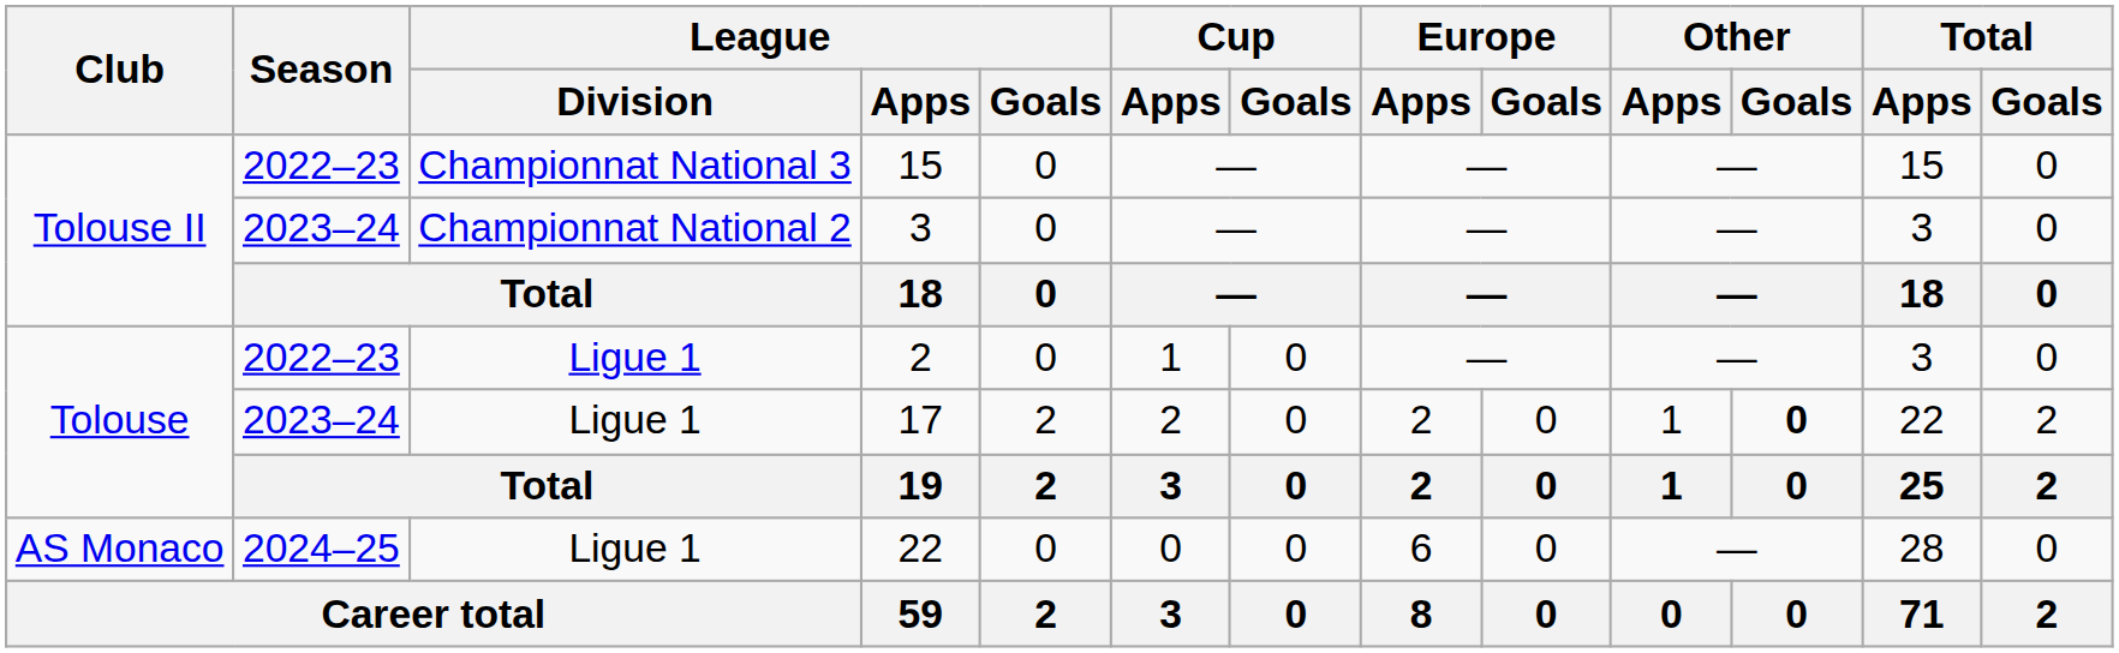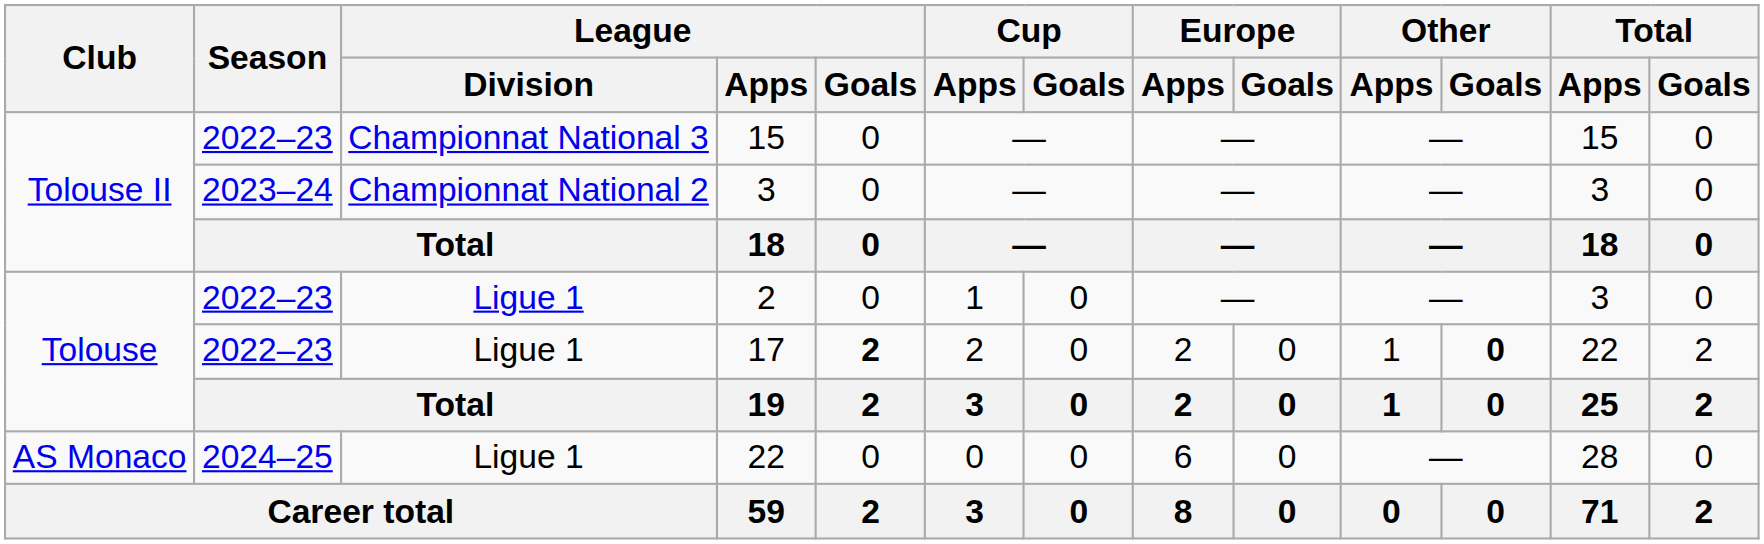 <table class="wikitable" style="text-align: center;">
 <tr>
 <th rowspan="2">Club</th>
 <th rowspan="2">Season</th>
 <th colspan="3">League</th>
 <th colspan="2">Cup</th>
 <th colspan="2">Europe</th>
 <th colspan="2">Other</th>
 <th colspan="2">Total</th>
 </tr>
 <tr>
 <th>Division</th>
 <th>Apps</th>
 <th>Goals</th>
 <th>Apps</th>
 <th>Goals</th>
 <th>Apps</th>
 <th>Goals</th>
 <th>Apps</th>
 <th>Goals</th>
 <th>Apps</th>
 <th>Goals</th>
 </tr>
 <tr>
 <td rowspan="3"><a href='#'>Tolouse II</a></td>
 <td><a href='#'>2022–23</a></td>
 <td><a href='#'>Championnat National 3</a></td>
 <td>15</td>
 <td>0</td>
 <td colspan="2">—</td>
 <td colspan="2">—</td>
 <td colspan="2">—</td>
 <td>15</td>
 <td>0</td>
 </tr>
 <tr>
 <td><a href='#'>2023–24</a></td>
 <td><a href='#'>Championnat National 2</a></td>
 <td>3</td>
 <td>0</td>
 <td colspan="2">—</td>
 <td colspan="2">—</td>
 <td colspan="2">—</td>
 <td>3</td>
 <td>0</td>
 </tr>
 <tr>
 <th colspan="2">Total</th>
 <th>18</th>
 <th>0</th>
 <th colspan="2">—</th>
 <th colspan="2">—</th>
 <th colspan="2">—</th>
 <th>18</th>
 <th>0</th>
 </tr>
 <tr>
 <td rowspan="3"><a href='#'>Tolouse</a></td>
 <td><a href='#'>2022–23</a></td>
 <td><a href='#'>Ligue 1</a></td>
 <td>2</td>
 <td>0</td>
 <td>1</td>
 <td>0</td>
 <td colspan="2">—</td>
 <td colspan="2">—</td>
 <td>3</td>
 <td>0</td>
 </tr>
 <tr>
-<td><a href='#'>2023–24</a></td>
+<td><a href='#'>2022–23</a></td>
 <td>Ligue 1</td>
 <td>17</td>
-<td>2</td>
+<td><strong>2</strong></td>
 <td>2</td>
 <td>0</td>
 <td>2</td>
 <td>0</td>
 <td>1</td>
 <td><strong>0</strong></td>
 <td>22</td>
 <td>2</td>
 </tr>
 <tr>
 <th colspan="2">Total</th>
 <th>19</th>
 <th>2</th>
 <th>3</th>
 <th>0</th>
 <th>2</th>
 <th>0</th>
 <th>1</th>
 <th>0</th>
 <th>25</th>
 <th>2</th>
 </tr>
 <tr>
 <td><a href='#'>AS Monaco</a></td>
 <td><a href='#'>2024–25</a></td>
 <td>Ligue 1</td>
 <td>22</td>
 <td>0</td>
 <td>0</td>
 <td>0</td>
 <td>6</td>
 <td>0</td>
 <td colspan="2">—</td>
 <td>28</td>
 <td>0</td>
 </tr>
 <tr>
 <th colspan="3">Career total</th>
 <th>59</th>
 <th>2</th>
 <th>3</th>
 <th>0</th>
 <th>8</th>
 <th>0</th>
 <th>0</th>
 <th>0</th>
 <th>71</th>
 <th>2</th>
 </tr>
 </table>
